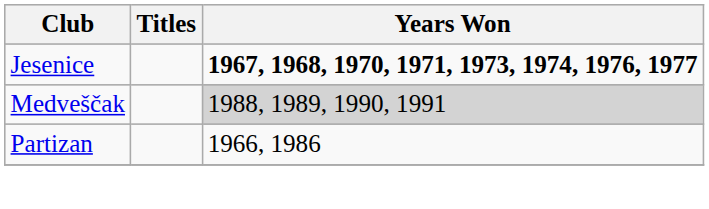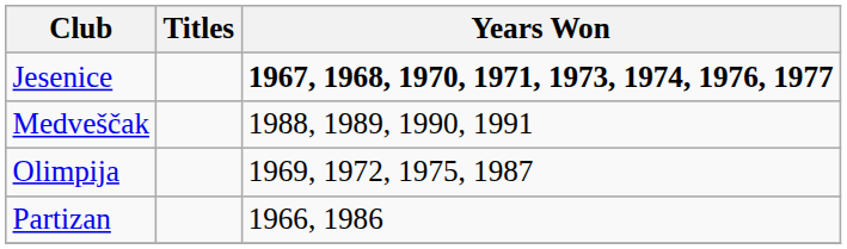 <table class="wikitable">
 <tr>
 <th>Club</th>
 <th>Titles</th>
 <th>Years Won</th>
 </tr>
 <tr>
 <td><a href='#'>Jesenice</a></td>
 <td></td>
 <td><strong>1967, 1968, 1970, 1971, 1973, 1974, 1976, 1977</strong></td>
 </tr>
 <tr>
 <td><a href='#'>Medveščak</a></td>
 <td></td>
-<td style="background: lightgrey;">1988, 1989, 1990, 1991</td>
+<td>1988, 1989, 1990, 1991</td>
+</tr>
+<tr>
+<td><a href='#'>Olimpija</a></td>
+<td></td>
+<td>1969, 1972, 1975, 1987</td>
 </tr>
 <tr>
 <td><a href='#'>Partizan</a></td>
 <td></td>
 <td>1966, 1986</td>
 </tr>
 <tr>
 </tr>
 </table>
